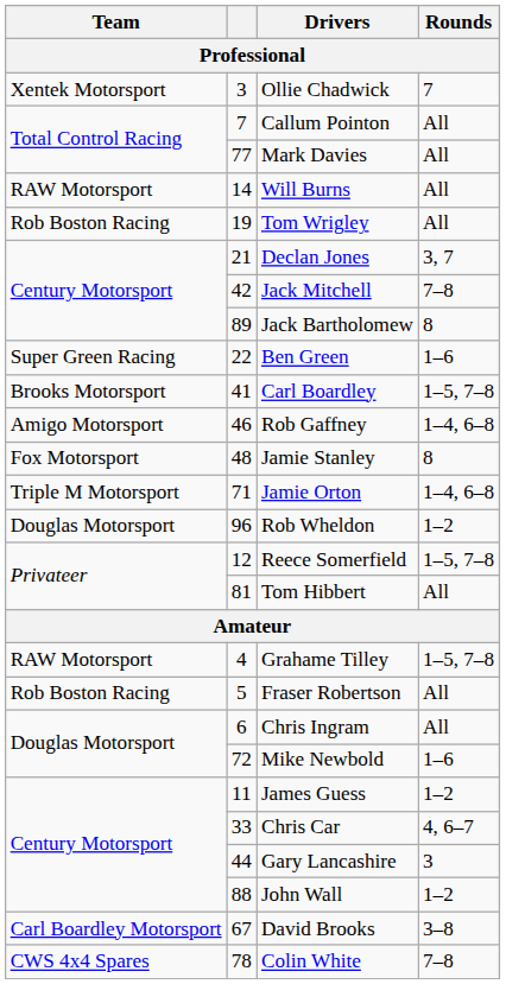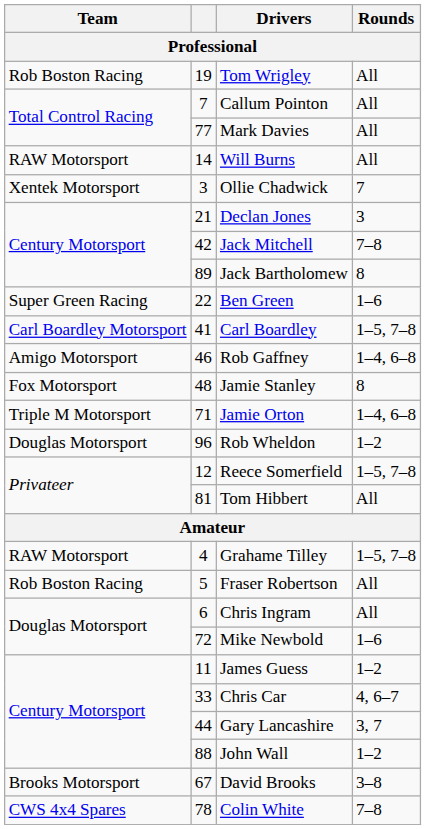 <table class="wikitable" style="font-size: 85%;">
 <tr>
 <th>Team</th>
 <th></th>
 <th>Drivers</th>
 <th>Rounds</th>
 </tr>
 <tr>
 <th colspan=4>Professional</th>
 </tr>
 <tr>
-<td>Xentek Motorsport</td>
-<td align=center>3</td>
-<td> Ollie Chadwick</td>
-<td>7</td>
+<td>Rob Boston Racing</td>
+<td align=center>19</td>
+<td> <a href='#'>Tom Wrigley</a></td>
+<td>All</td>
 </tr>
 <tr>
 <td rowspan=2><a href='#'>Total Control Racing</a></td>
 <td align=center>7</td>
 <td> Callum Pointon</td>
 <td>All</td>
 </tr>
 <tr>
 <td align=center>77</td>
 <td> Mark Davies</td>
 <td>All</td>
 </tr>
 <tr>
 <td>RAW Motorsport</td>
 <td align=center>14</td>
 <td> <a href='#'>Will Burns</a></td>
 <td>All</td>
 </tr>
 <tr>
-<td>Rob Boston Racing</td>
-<td align=center>19</td>
-<td> <a href='#'>Tom Wrigley</a></td>
-<td>All</td>
+<td>Xentek Motorsport</td>
+<td align=center>3</td>
+<td> Ollie Chadwick</td>
+<td>7</td>
 </tr>
 <tr>
 <td rowspan=3><a href='#'>Century Motorsport</a></td>
 <td align=center>21</td>
 <td> <a href='#'>Declan Jones</a></td>
-<td>3, 7</td>
+<td>3</td>
 </tr>
 <tr>
 <td align=center>42</td>
 <td> <a href='#'>Jack Mitchell</a></td>
 <td>7–8</td>
 </tr>
 <tr>
 <td align=center>89</td>
 <td> Jack Bartholomew</td>
 <td>8</td>
 </tr>
 <tr>
 <td>Super Green Racing</td>
 <td align=center>22</td>
 <td> <a href='#'>Ben Green</a></td>
 <td>1–6</td>
 </tr>
 <tr>
-<td>Brooks Motorsport</td>
+<td><a href='#'>Carl Boardley Motorsport</a></td>
 <td align=center>41</td>
 <td> <a href='#'>Carl Boardley</a></td>
 <td>1–5, 7–8</td>
 </tr>
 <tr>
 <td>Amigo Motorsport</td>
 <td align=center>46</td>
 <td> Rob Gaffney</td>
 <td>1–4, 6–8</td>
 </tr>
 <tr>
 <td>Fox Motorsport</td>
 <td align=center>48</td>
 <td> Jamie Stanley</td>
 <td>8</td>
 </tr>
 <tr>
 <td>Triple M Motorsport</td>
 <td align=center>71</td>
 <td> <a href='#'>Jamie Orton</a></td>
 <td>1–4, 6–8</td>
 </tr>
 <tr>
 <td>Douglas Motorsport</td>
 <td align=center>96</td>
 <td> Rob Wheldon</td>
 <td>1–2</td>
 </tr>
 <tr>
 <td rowspan=2><em>Privateer</em></td>
 <td align=center>12</td>
 <td> Reece Somerfield</td>
 <td>1–5, 7–8</td>
 </tr>
 <tr>
 <td align=center>81</td>
 <td> Tom Hibbert</td>
 <td>All</td>
 </tr>
 <tr>
 <th colspan=4>Amateur</th>
 </tr>
 <tr>
 <td>RAW Motorsport</td>
 <td align=center>4</td>
 <td> Grahame Tilley</td>
 <td>1–5, 7–8</td>
 </tr>
 <tr>
 <td>Rob Boston Racing</td>
 <td align=center>5</td>
 <td> Fraser Robertson</td>
 <td>All</td>
 </tr>
 <tr>
 <td rowspan=2>Douglas Motorsport</td>
 <td align=center>6</td>
 <td> Chris Ingram</td>
 <td>All</td>
 </tr>
 <tr>
 <td align=center>72</td>
 <td> Mike Newbold</td>
 <td>1–6</td>
 </tr>
 <tr>
 <td rowspan=4><a href='#'>Century Motorsport</a></td>
 <td align=center>11</td>
 <td> James Guess</td>
 <td>1–2</td>
 </tr>
 <tr>
 <td align=center>33</td>
 <td> Chris Car</td>
 <td>4, 6–7</td>
 </tr>
 <tr>
 <td align=center>44</td>
 <td> Gary Lancashire</td>
-<td>3</td>
+<td>3, 7</td>
 </tr>
 <tr>
 <td align=center>88</td>
 <td> John Wall</td>
 <td>1–2</td>
 </tr>
 <tr>
-<td><a href='#'>Carl Boardley Motorsport</a></td>
+<td>Brooks Motorsport</td>
 <td align=center>67</td>
 <td> David Brooks</td>
 <td>3–8</td>
 </tr>
 <tr>
 <td><a href='#'>CWS 4x4 Spares</a></td>
 <td align=center>78</td>
 <td> <a href='#'>Colin White</a></td>
 <td>7–8</td>
 </tr>
 <tr>
 </tr>
 </table>
